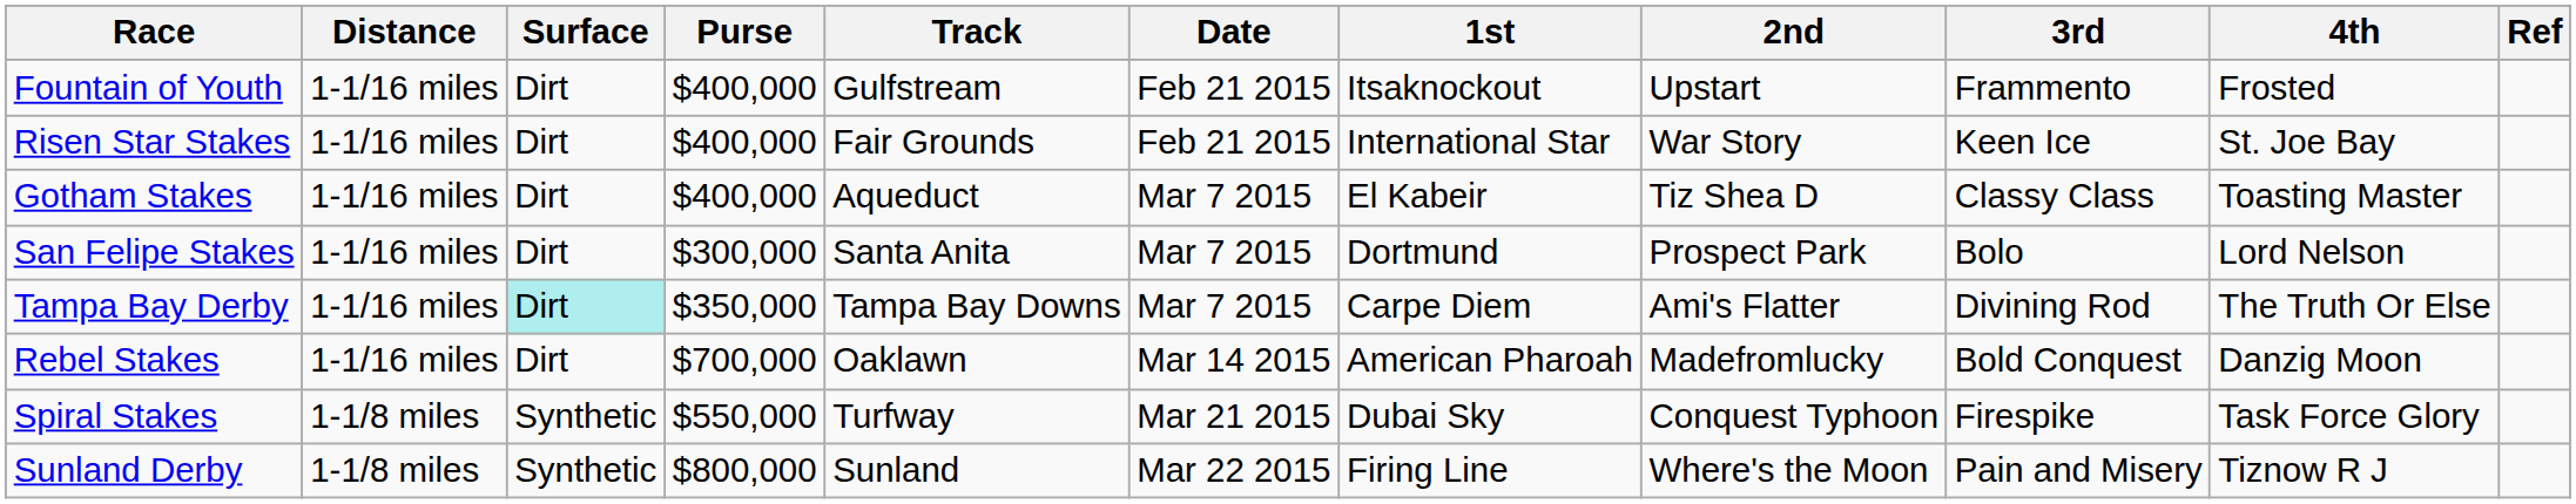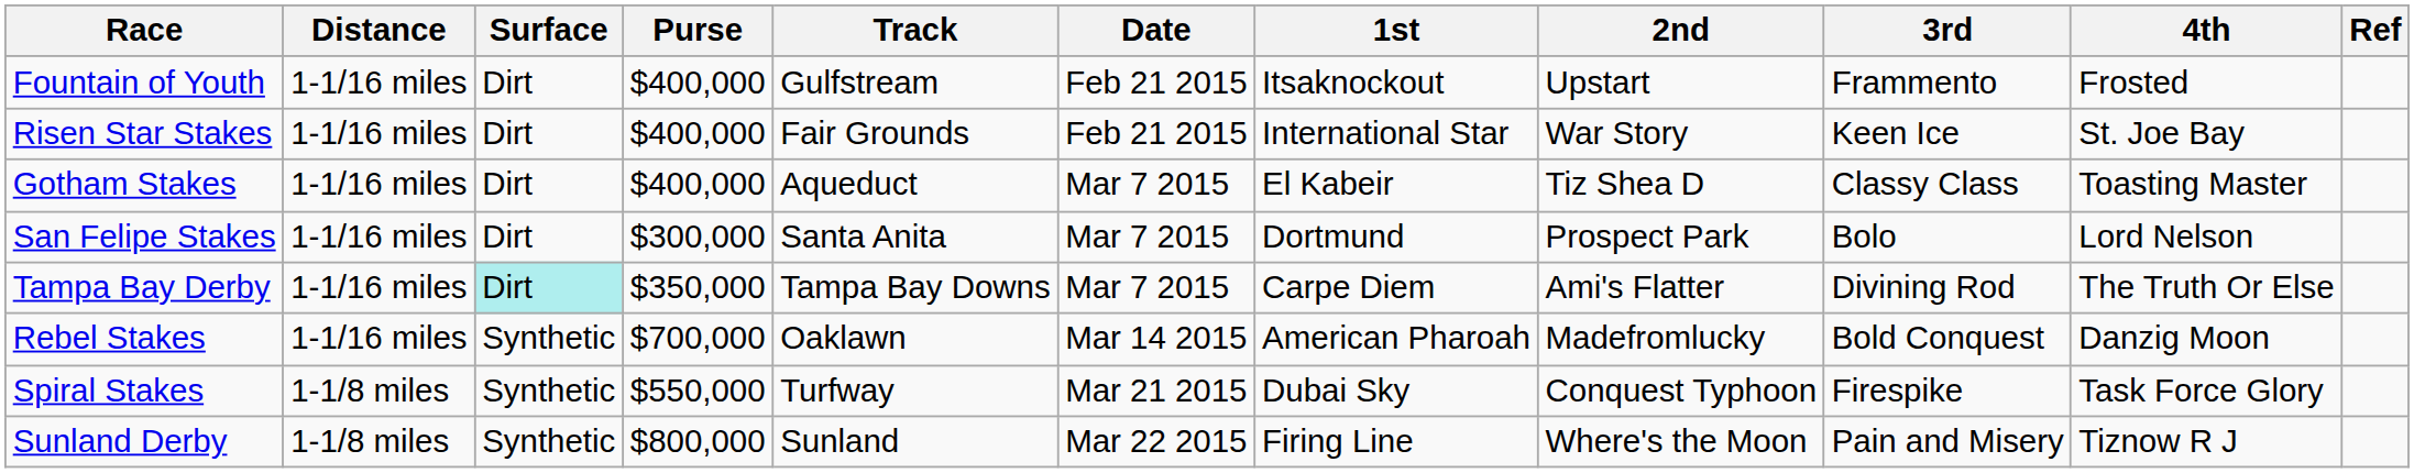 <table class="wikitable">
 <tr>
 <th>Race</th>
 <th>Distance</th>
 <th>Surface</th>
 <th>Purse</th>
 <th>Track</th>
 <th>Date</th>
 <th>1st</th>
 <th>2nd</th>
 <th>3rd</th>
 <th>4th</th>
 <th>Ref</th>
 </tr>
 <tr>
 <td><a href='#'>Fountain of Youth</a></td>
 <td>1-<span>1/16 miles</span></td>
 <td>Dirt</td>
 <td align=right>$400,000</td>
 <td>Gulfstream</td>
 <td>Feb 21 2015</td>
 <td>Itsaknockout</td>
 <td>Upstart</td>
 <td>Frammento</td>
 <td>Frosted</td>
 <td></td>
 </tr>
 <tr>
 <td><a href='#'>Risen Star Stakes</a></td>
 <td>1-<span>1/16 miles</span></td>
 <td>Dirt</td>
 <td align=right>$400,000</td>
 <td>Fair Grounds</td>
 <td>Feb 21 2015</td>
 <td>International Star</td>
 <td>War Story</td>
 <td>Keen Ice</td>
 <td>St. Joe Bay</td>
 <td></td>
 </tr>
 <tr>
 <td><a href='#'>Gotham Stakes</a></td>
 <td>1-<span>1/16 miles</span></td>
 <td>Dirt</td>
 <td align=right>$400,000</td>
 <td>Aqueduct</td>
 <td>Mar 7 2015</td>
 <td>El Kabeir</td>
 <td>Tiz Shea D</td>
 <td>Classy Class</td>
 <td>Toasting Master</td>
 <td></td>
 </tr>
 <tr>
 <td><a href='#'>San Felipe Stakes</a></td>
 <td>1-<span>1/16 miles</span></td>
 <td>Dirt</td>
 <td align=right>$300,000</td>
 <td>Santa Anita</td>
 <td>Mar 7 2015</td>
 <td>Dortmund</td>
 <td>Prospect Park</td>
 <td>Bolo</td>
 <td>Lord Nelson</td>
 <td></td>
 </tr>
 <tr>
 <td><a href='#'>Tampa Bay Derby</a></td>
 <td>1-<span>1/16 miles</span></td>
 <td style="background: paleturquoise;">Dirt</td>
 <td align=right>$350,000</td>
 <td>Tampa Bay Downs</td>
 <td>Mar 7 2015</td>
 <td>Carpe Diem</td>
 <td>Ami's Flatter</td>
 <td>Divining Rod</td>
 <td>The Truth Or Else</td>
 <td></td>
 </tr>
 <tr>
 <td><a href='#'>Rebel Stakes</a></td>
 <td>1-<span>1/16 miles</span></td>
-<td>Dirt</td>
+<td>Synthetic</td>
 <td align=right>$700,000</td>
 <td>Oaklawn</td>
 <td>Mar 14 2015</td>
 <td>American Pharoah</td>
 <td>Madefromlucky</td>
 <td>Bold Conquest</td>
 <td>Danzig Moon</td>
 <td></td>
 </tr>
 <tr>
 <td><a href='#'>Spiral Stakes</a></td>
 <td>1-<span>1/8 miles</span></td>
 <td>Synthetic</td>
 <td align=right>$550,000</td>
 <td>Turfway</td>
 <td>Mar 21 2015</td>
 <td>Dubai Sky</td>
 <td>Conquest Typhoon</td>
 <td>Firespike</td>
 <td>Task Force Glory</td>
 <td></td>
 </tr>
 <tr>
 <td><a href='#'>Sunland Derby</a></td>
 <td>1-<span>1/8 miles</span></td>
 <td>Synthetic</td>
 <td align=right>$800,000</td>
 <td>Sunland</td>
 <td>Mar 22 2015</td>
 <td>Firing Line</td>
 <td>Where's the Moon</td>
 <td>Pain and Misery</td>
 <td>Tiznow R J</td>
 <td></td>
 </tr>
 </table>
